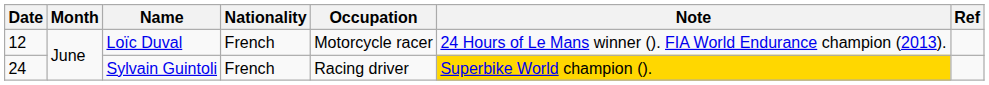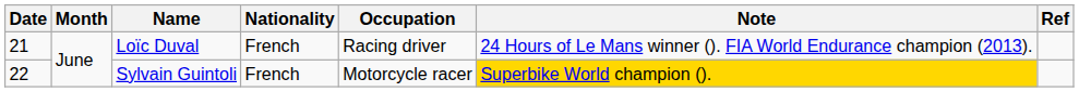 <table class="wikitable" style="font-size:85%;">
 <tr>
 <th>Date</th>
 <th>Month</th>
 <th>Name</th>
 <th>Nationality</th>
 <th>Occupation</th>
 <th>Note</th>
 <th>Ref</th>
 </tr>
 <tr>
-<td>12</td>
+<td>21</td>
 <td rowspan=2>June</td>
 <td><a href='#'>Loïc Duval</a></td>
 <td>French</td>
-<td>Motorcycle racer</td>
+<td>Racing driver</td>
 <td><a href='#'>24 Hours of Le Mans</a> winner (). <a href='#'>FIA World Endurance</a> champion (<a href='#'>2013</a>).</td>
 <td></td>
 </tr>
 <tr>
-<td>24</td>
+<td>22</td>
 <td><a href='#'>Sylvain Guintoli</a></td>
 <td>French</td>
-<td>Racing driver</td>
+<td>Motorcycle racer</td>
 <td style="background: gold;"><a href='#'>Superbike World</a> champion ().</td>
 <td></td>
 </tr>
 </table>
